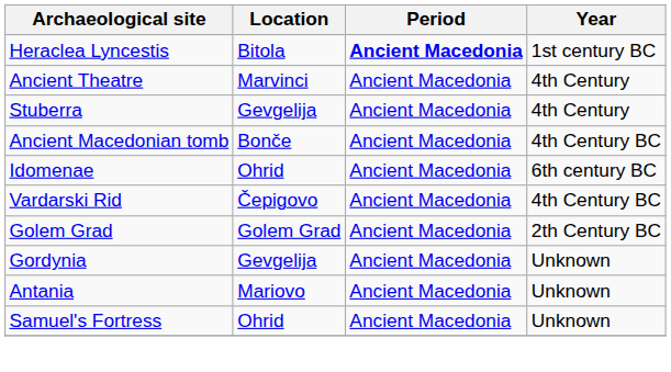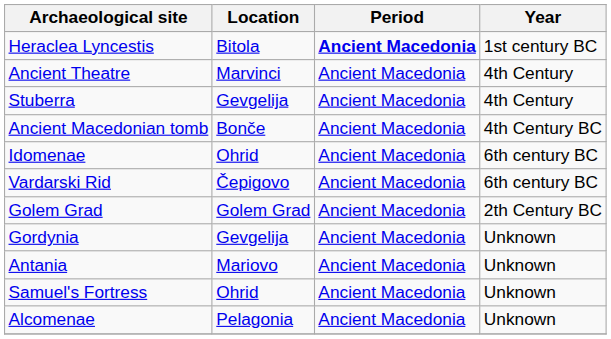 <table class="wikitable sortable">
 <tr>
 <th>Archaeological site</th>
 <th>Location</th>
 <th>Period</th>
 <th>Year</th>
 </tr>
 <tr>
 <td><a href='#'>Heraclea Lyncestis</a></td>
 <td><a href='#'>Bitola</a></td>
 <td><strong><a href='#'>Ancient Macedonia</a></strong></td>
 <td>1st century BC</td>
 </tr>
 <tr>
 <td><a href='#'>Ancient Theatre</a></td>
 <td><a href='#'>Marvinci</a></td>
 <td><a href='#'>Ancient Macedonia</a></td>
 <td>4th Century</td>
 </tr>
 <tr>
 <td><a href='#'>Stuberra</a></td>
 <td><a href='#'>Gevgelija</a></td>
 <td><a href='#'>Ancient Macedonia</a></td>
 <td>4th Century</td>
 </tr>
 <tr>
 <td><a href='#'>Ancient Macedonian tomb</a></td>
 <td><a href='#'>Bonče</a></td>
 <td><a href='#'>Ancient Macedonia</a></td>
 <td>4th Century BC</td>
 </tr>
 <tr>
 <td><a href='#'>Idomenae</a></td>
 <td><a href='#'>Ohrid</a></td>
 <td><a href='#'>Ancient Macedonia</a></td>
 <td>6th century BC</td>
 </tr>
 <tr>
 <td><a href='#'>Vardarski Rid</a></td>
 <td><a href='#'>Čepigovo</a></td>
 <td><a href='#'>Ancient Macedonia</a></td>
-<td>4th Century BC</td>
+<td>6th century BC</td>
 </tr>
 <tr>
 <td><a href='#'>Golem Grad</a></td>
 <td><a href='#'>Golem Grad</a></td>
 <td><a href='#'>Ancient Macedonia</a></td>
 <td>2th Century BC</td>
 </tr>
 <tr>
 <td><a href='#'>Gordynia</a></td>
 <td><a href='#'>Gevgelija</a></td>
 <td><a href='#'>Ancient Macedonia</a></td>
 <td>Unknown</td>
 </tr>
 <tr>
 <td><a href='#'>Antania</a></td>
 <td><a href='#'>Mariovo</a></td>
 <td><a href='#'>Ancient Macedonia</a></td>
 <td>Unknown</td>
 </tr>
 <tr>
 <td><a href='#'>Samuel's Fortress</a></td>
 <td><a href='#'>Ohrid</a></td>
 <td><a href='#'>Ancient Macedonia</a></td>
 <td>Unknown</td>
 </tr>
+<tr>
+<td><a href='#'>Alcomenae</a></td>
+<td><a href='#'>Pelagonia</a></td>
+<td><a href='#'>Ancient Macedonia</a></td>
+<td>Unknown</td>
+</tr>
 <tr \A>
 </tr>
 </table>
